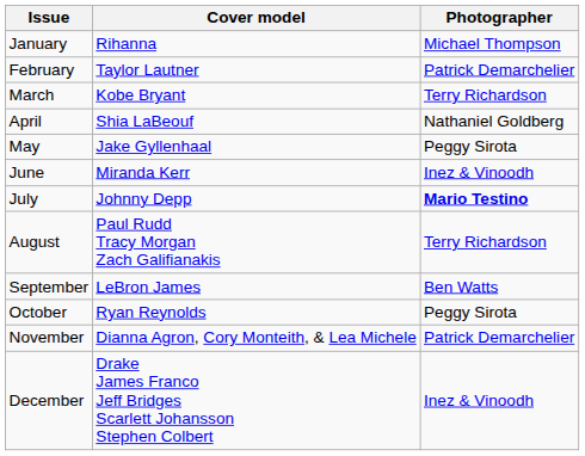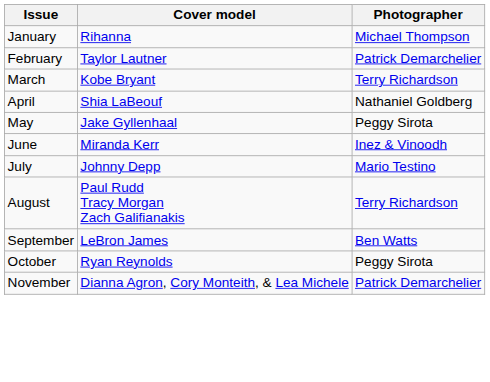 <table class="sortable wikitable">
 <tr>
 <th>Issue</th>
 <th>Cover model</th>
 <th>Photographer</th>
 </tr>
 <tr>
 <td>January</td>
 <td><a href='#'>Rihanna</a></td>
 <td><a href='#'>Michael Thompson</a></td>
 </tr>
 <tr>
 <td>February</td>
 <td><a href='#'>Taylor Lautner</a></td>
 <td><a href='#'>Patrick Demarchelier</a></td>
 </tr>
 <tr>
 <td>March</td>
 <td><a href='#'>Kobe Bryant</a></td>
 <td><a href='#'>Terry Richardson</a></td>
 </tr>
 <tr>
 <td>April</td>
 <td><a href='#'>Shia LaBeouf</a></td>
 <td>Nathaniel Goldberg</td>
 </tr>
 <tr>
 <td>May</td>
 <td><a href='#'>Jake Gyllenhaal</a></td>
 <td>Peggy Sirota</td>
 </tr>
 <tr>
 <td>June</td>
 <td><a href='#'>Miranda Kerr</a></td>
 <td><a href='#'>Inez & Vinoodh</a></td>
 </tr>
 <tr>
 <td>July</td>
 <td><a href='#'>Johnny Depp</a></td>
-<td><strong><a href='#'>Mario Testino</a></strong></td>
+<td><a href='#'>Mario Testino</a></td>
 </tr>
 <tr>
 <td>August</td>
 <td><a href='#'>Paul Rudd</a><br><a href='#'>Tracy Morgan</a><br><a href='#'>Zach Galifianakis</a></td>
 <td><a href='#'>Terry Richardson</a></td>
 </tr>
 <tr>
 <td>September</td>
 <td><a href='#'>LeBron James</a></td>
 <td><a href='#'>Ben Watts</a></td>
 </tr>
 <tr>
 <td>October</td>
 <td><a href='#'>Ryan Reynolds</a></td>
 <td>Peggy Sirota</td>
 </tr>
 <tr>
 <td>November</td>
 <td><a href='#'>Dianna Agron</a>, <a href='#'>Cory Monteith</a>, & <a href='#'>Lea Michele</a></td>
 <td><a href='#'>Patrick Demarchelier</a></td>
 </tr>
-<tr>
-<td>December</td>
-<td><a href='#'>Drake</a><br><a href='#'>James Franco</a><br><a href='#'>Jeff Bridges</a><br><a href='#'>Scarlett Johansson</a><br><a href='#'>Stephen Colbert</a></td>
-<td><a href='#'>Inez & Vinoodh</a></td>
-</tr>
 </table>
